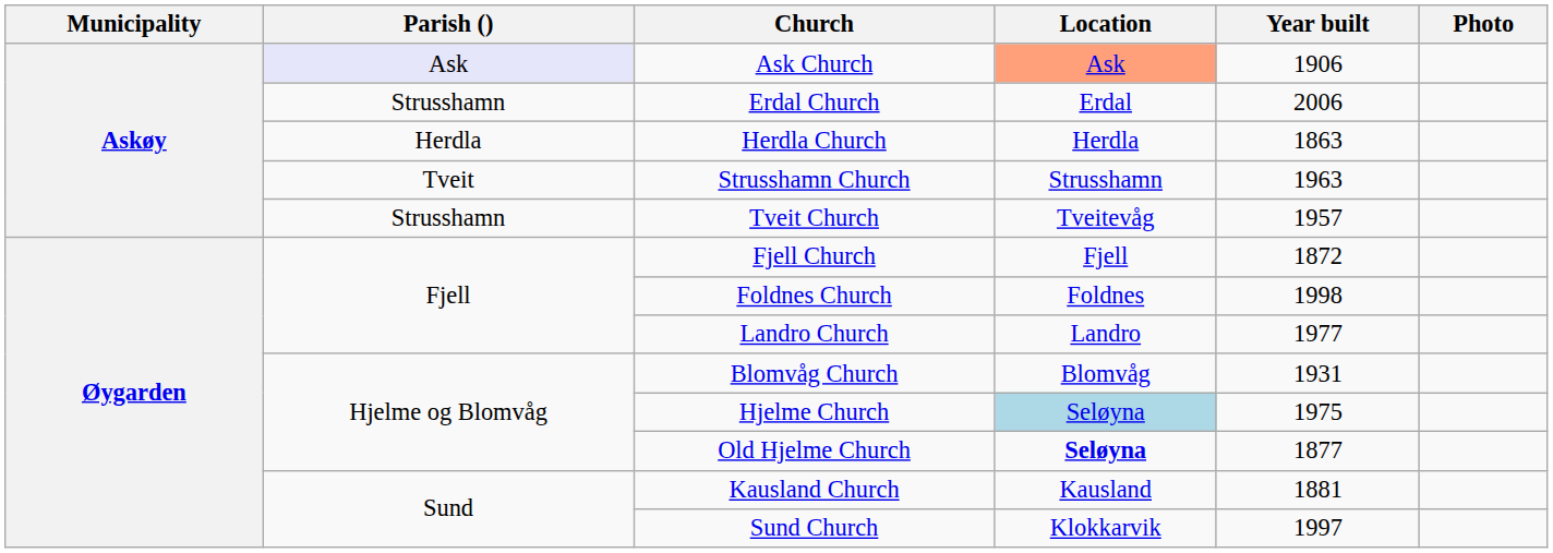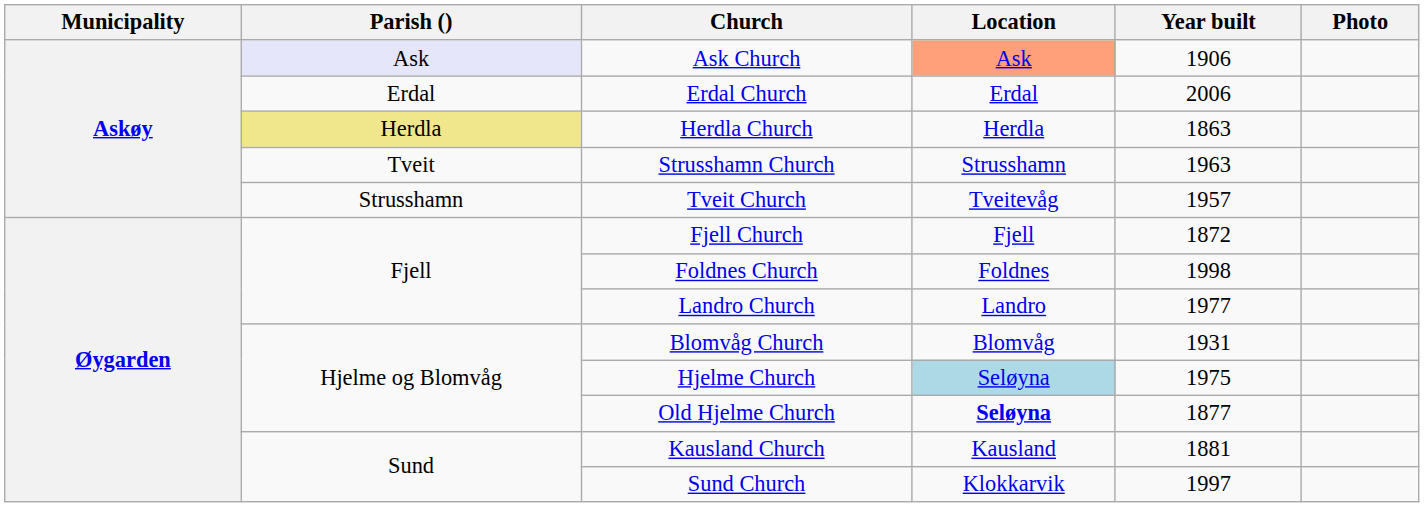 <table class="wikitable" style="text-align: center; width: 80%;">
 <tr>
 <th>Municipality</th>
 <th>Parish ()</th>
 <th>Church</th>
 <th>Location</th>
 <th>Year built</th>
 <th>Photo</th>
 </tr>
 <tr>
 <th rowspan="5"><a href='#'>Askøy</a></th>
 <td rowspan="1" style="background: lavender;">Ask</td>
 <td><a href='#'>Ask Church</a></td>
 <td style="background: lightsalmon;"><a href='#'>Ask</a></td>
 <td>1906</td>
 <td></td>
 </tr>
 <tr>
-<td rowspan="1">Strusshamn</td>
+<td rowspan="1">Erdal</td>
 <td><a href='#'>Erdal Church</a></td>
 <td><a href='#'>Erdal</a></td>
 <td>2006</td>
 <td></td>
 </tr>
 <tr>
-<td rowspan="1">Herdla</td>
+<td rowspan="1" style="background: khaki;">Herdla</td>
 <td><a href='#'>Herdla Church</a></td>
 <td><a href='#'>Herdla</a></td>
 <td>1863</td>
 <td></td>
 </tr>
 <tr>
 <td rowspan="1">Tveit</td>
 <td><a href='#'>Strusshamn Church</a></td>
 <td><a href='#'>Strusshamn</a></td>
 <td>1963</td>
 <td></td>
 </tr>
 <tr>
 <td rowspan="1">Strusshamn</td>
 <td><a href='#'>Tveit Church</a></td>
 <td><a href='#'>Tveitevåg</a></td>
 <td>1957</td>
 <td></td>
 </tr>
 <tr>
 <th rowspan="8"><a href='#'>Øygarden</a></th>
 <td rowspan="3">Fjell</td>
 <td><a href='#'>Fjell Church</a></td>
 <td><a href='#'>Fjell</a></td>
 <td>1872</td>
 <td></td>
 </tr>
 <tr>
 <td><a href='#'>Foldnes Church</a></td>
 <td><a href='#'>Foldnes</a></td>
 <td>1998</td>
 <td></td>
 </tr>
 <tr>
 <td><a href='#'>Landro Church</a></td>
 <td><a href='#'>Landro</a></td>
 <td>1977</td>
 <td></td>
 </tr>
 <tr>
 <td rowspan="3">Hjelme og Blomvåg</td>
 <td><a href='#'>Blomvåg Church</a></td>
 <td><a href='#'>Blomvåg</a></td>
 <td>1931</td>
 <td></td>
 </tr>
 <tr>
 <td><a href='#'>Hjelme Church</a></td>
 <td style="background: lightblue;"><a href='#'>Seløyna</a></td>
 <td>1975</td>
 <td></td>
 </tr>
 <tr>
 <td><a href='#'>Old Hjelme Church</a></td>
 <td><strong><a href='#'>Seløyna</a></strong></td>
 <td>1877</td>
 <td></td>
 </tr>
 <tr>
 <td rowspan="2">Sund</td>
 <td><a href='#'>Kausland Church</a></td>
 <td><a href='#'>Kausland</a></td>
 <td>1881</td>
 <td></td>
 </tr>
 <tr>
 <td><a href='#'>Sund Church</a></td>
 <td><a href='#'>Klokkarvik</a></td>
 <td>1997</td>
 <td></td>
 </tr>
 </table>
